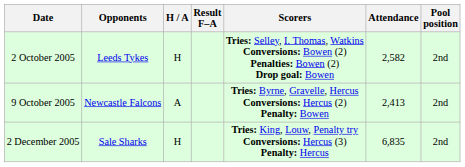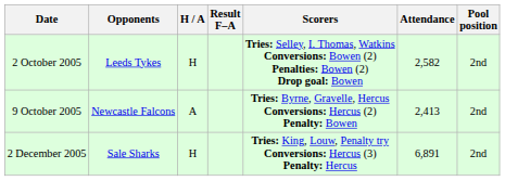 <table class="wikitable" style="text-align:center">
 <tr>
 <th>Date</th>
 <th>Opponents</th>
 <th>H / A</th>
 <th>Result<br>F–A</th>
 <th>Scorers</th>
 <th>Attendance</th>
 <th>Pool<br>position</th>
 </tr>
 <tr style="background:#ddffdd">
 <td>2 October 2005</td>
 <td><a href='#'>Leeds Tykes</a></td>
 <td>H</td>
 <td></td>
 <td><strong>Tries:</strong> <a href='#'>Selley</a>, <a href='#'>I. Thomas</a>, <a href='#'>Watkins</a><br><strong>Conversions:</strong> <a href='#'>Bowen</a> (2)<br><strong>Penalties:</strong> <a href='#'>Bowen</a> (2)<br><strong>Drop goal:</strong> <a href='#'>Bowen</a></td>
 <td>2,582</td>
 <td>2nd</td>
 </tr>
 <tr style="background:#ddffdd">
 <td>9 October 2005</td>
 <td><a href='#'>Newcastle Falcons</a></td>
 <td>A</td>
 <td></td>
 <td><strong>Tries:</strong> <a href='#'>Byrne</a>, <a href='#'>Gravelle</a>, <a href='#'>Hercus</a><br><strong>Conversions:</strong> <a href='#'>Hercus</a> (2)<br><strong>Penalty:</strong> <a href='#'>Bowen</a></td>
 <td>2,413</td>
 <td>2nd</td>
 </tr>
 <tr style="background:#ddffdd">
 <td>2 December 2005</td>
 <td><a href='#'>Sale Sharks</a></td>
 <td>H</td>
 <td></td>
 <td><strong>Tries:</strong> <a href='#'>King</a>, <a href='#'>Louw</a>, <a href='#'>Penalty try</a><br><strong>Conversions:</strong> <a href='#'>Hercus</a> (3)<br><strong>Penalty:</strong> <a href='#'>Hercus</a></td>
-<td>6,835</td>
+<td>6,891</td>
 <td>2nd</td>
 </tr>
 </table>
